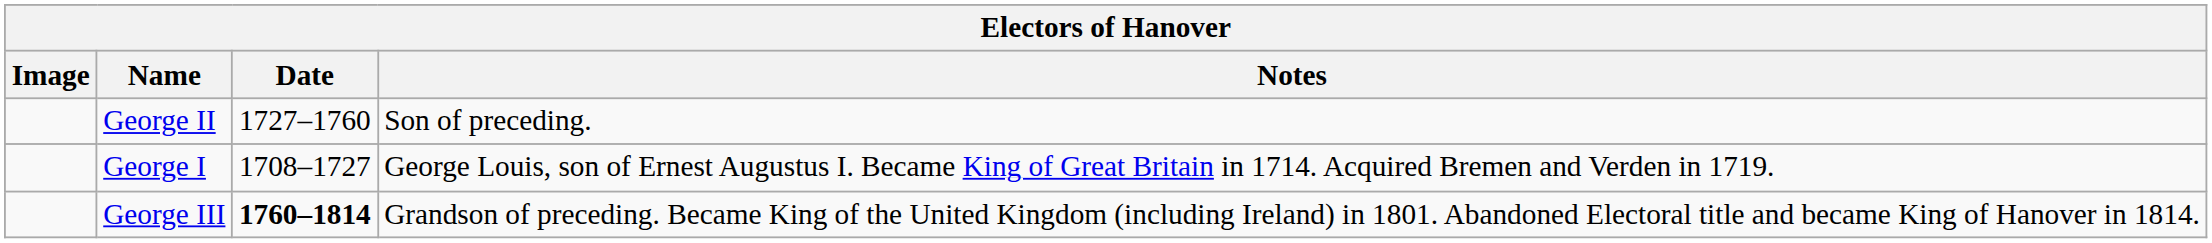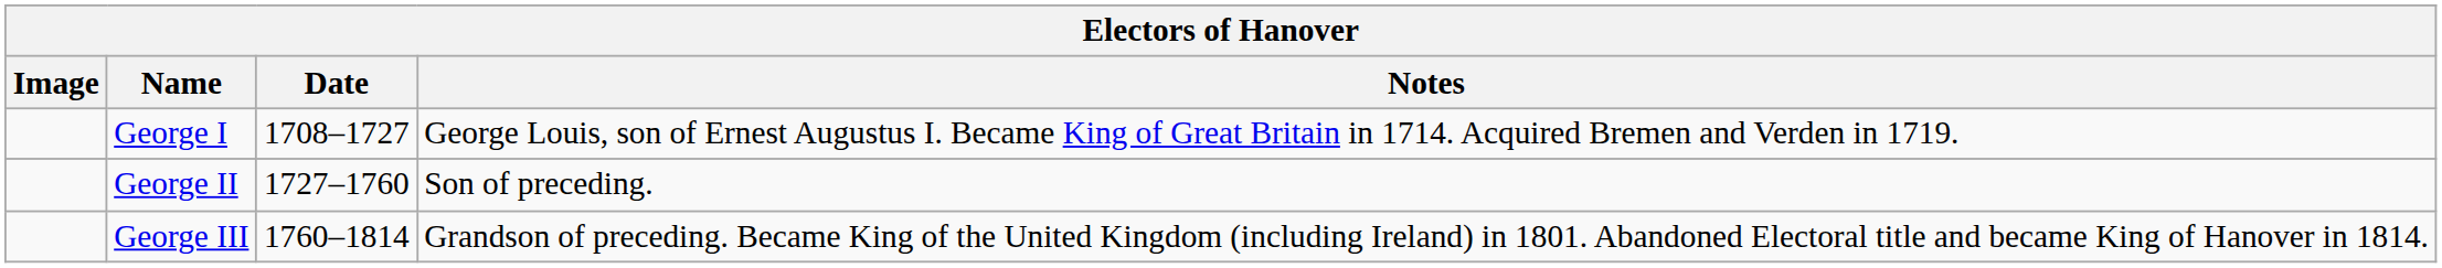 <table class="wikitable">
 <tr>
 <th colspan=4>Electors of Hanover</th>
 </tr>
 <tr>
 <th>Image</th>
 <th>Name</th>
 <th>Date</th>
 <th>Notes</th>
 </tr>
 <tr>
 <td></td>
+<td><a href='#'>George I</a></td>
+<td>1708–1727</td>
+<td>George Louis, son of Ernest Augustus I. Became <a href='#'>King of Great Britain</a> in 1714. Acquired Bremen and Verden in 1719.</td>
+</tr>
+<tr>
+<td></td>
 <td><a href='#'>George II</a></td>
 <td>1727–1760</td>
 <td>Son of preceding.</td>
 </tr>
 <tr>
 <td></td>
-<td><a href='#'>George I</a></td>
-<td>1708–1727</td>
-<td>George Louis, son of Ernest Augustus I. Became <a href='#'>King of Great Britain</a> in 1714. Acquired Bremen and Verden in 1719.</td>
-</tr>
-<tr>
-<td></td>
 <td><a href='#'>George III</a></td>
-<td><strong>1760–1814</strong></td>
+<td>1760–1814</td>
 <td>Grandson of preceding. Became King of the United Kingdom (including Ireland) in 1801. Abandoned Electoral title and became King of Hanover in 1814.</td>
 </tr>
 </table>
